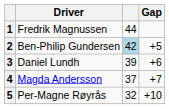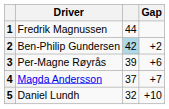 <table class="wikitable" style="font-size: 95%;">
 <tr>
 <th></th>
 <th>Driver</th>
 <th></th>
 <th>Gap</th>
 </tr>
 <tr>
 <th>1</th>
 <td> Fredrik Magnussen</td>
 <td align="right">44</td>
 <td align="right"></td>
 </tr>
 <tr>
 <th>2</th>
 <td> Ben-Philip Gundersen</td>
 <td align="right" style="background: lightblue;">42</td>
-<td align="right">+5</td>
+<td align="right">+2</td>
 </tr>
 <tr>
 <th>3</th>
-<td> Daniel Lundh</td>
+<td> Per-Magne Røyrås</td>
 <td align="right">39</td>
 <td align="right">+6</td>
 </tr>
 <tr>
 <th>4</th>
 <td> <a href='#'>Magda Andersson</a></td>
 <td align="right">37</td>
 <td align="right">+7</td>
 </tr>
 <tr>
 <th>5</th>
-<td> Per-Magne Røyrås</td>
+<td> Daniel Lundh</td>
 <td align="right">32</td>
 <td align="right">+10</td>
 </tr>
 </table>
